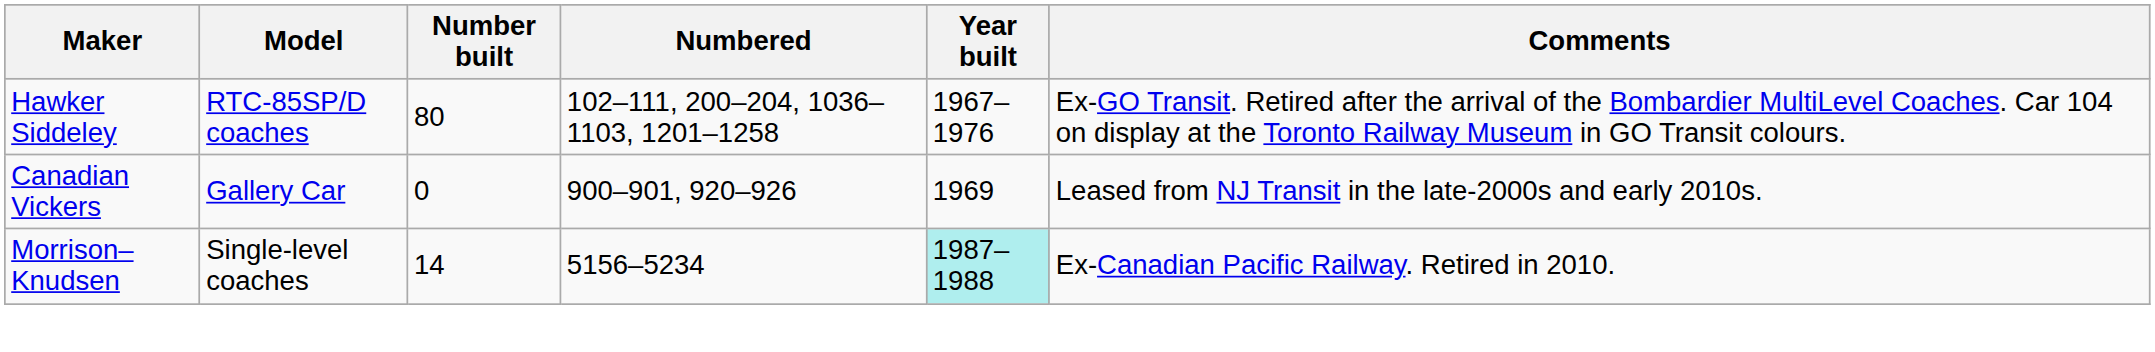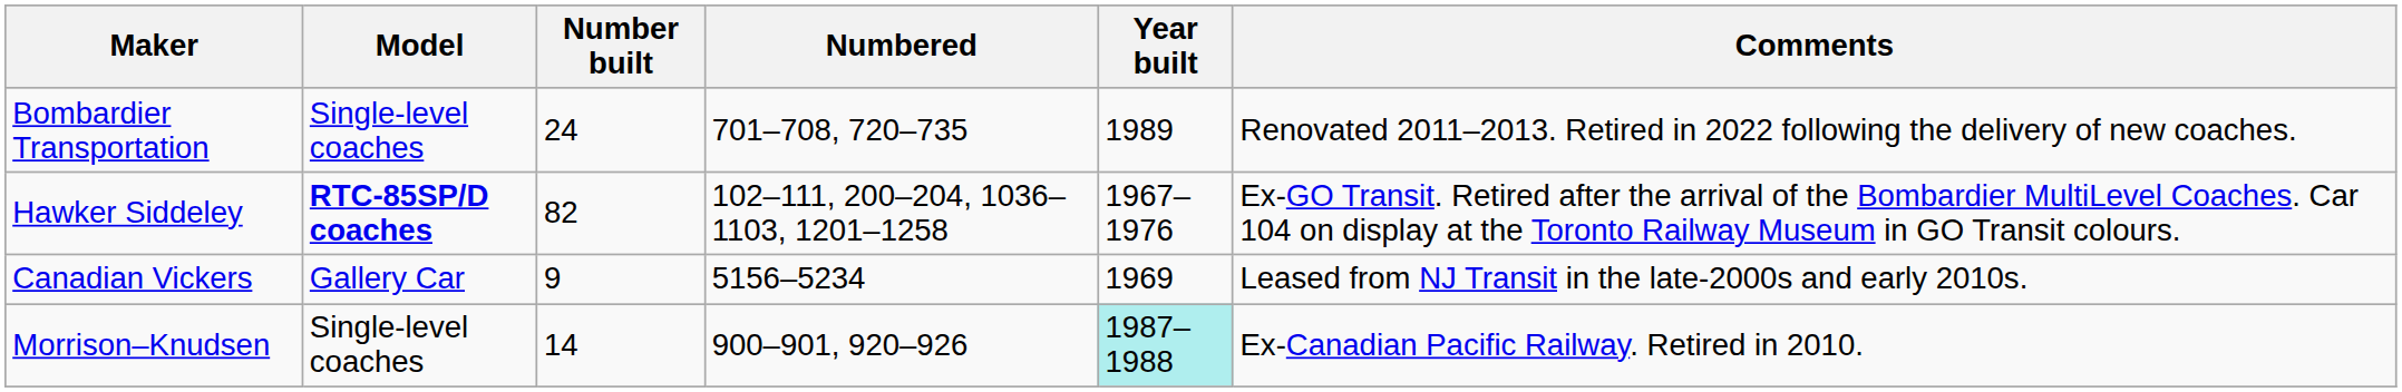 <table class="wikitable sortable">
 <tr>
 <th>Maker</th>
 <th>Model</th>
 <th>Number built</th>
 <th>Numbered</th>
 <th>Year built</th>
 <th>Comments</th>
 </tr>
 <tr>
+<td><a href='#'>Bombardier Transportation</a></td>
+<td><a href='#'>Single-level coaches</a></td>
+<td>24</td>
+<td>701–708, 720–735</td>
+<td>1989</td>
+<td>Renovated 2011–2013. Retired in 2022 following the delivery of new coaches.</td>
+</tr>
+<tr>
 <td><a href='#'>Hawker Siddeley</a></td>
-<td><a href='#'>RTC-85SP/D coaches</a></td>
-<td>80</td>
+<td><strong><a href='#'>RTC-85SP/D coaches</a></strong></td>
+<td>82</td>
 <td>102–111, 200–204, 1036–1103, 1201–1258</td>
 <td>1967–1976</td>
 <td>Ex-<a href='#'>GO Transit</a>. Retired after the arrival of the <a href='#'>Bombardier MultiLevel Coaches</a>. Car 104 on display at the <a href='#'>Toronto Railway Museum</a> in GO Transit colours.</td>
 </tr>
 <tr>
 <td><a href='#'>Canadian Vickers</a></td>
 <td><a href='#'>Gallery Car</a></td>
-<td>0</td>
-<td>900–901, 920–926</td>
+<td>9</td>
+<td>5156–5234</td>
 <td>1969</td>
 <td>Leased from <a href='#'>NJ Transit</a> in the late-2000s and early 2010s.</td>
 </tr>
 <tr>
 <td><a href='#'>Morrison–Knudsen</a></td>
 <td>Single-level coaches</td>
 <td>14</td>
-<td>5156–5234</td>
+<td>900–901, 920–926</td>
 <td style="background: paleturquoise;">1987–1988</td>
 <td>Ex-<a href='#'>Canadian Pacific Railway</a>. Retired in 2010.</td>
 </tr>
 </table>
